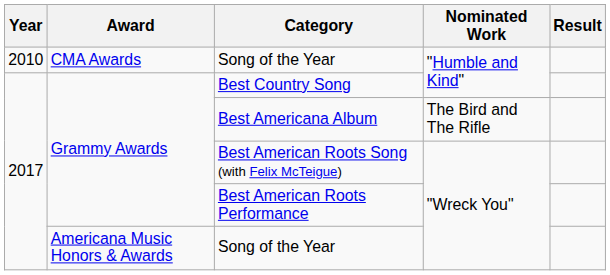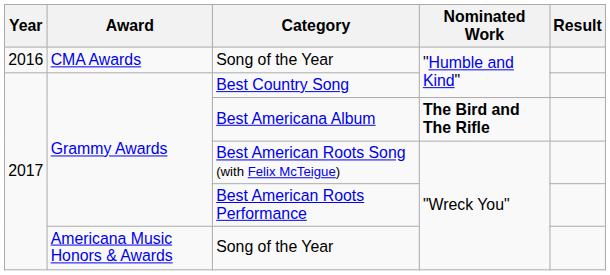 <table class="wikitable">
 <tr>
 <th>Year</th>
 <th>Award</th>
 <th>Category</th>
 <th>Nominated Work</th>
 <th>Result</th>
 </tr>
 <tr>
-<td>2010</td>
+<td>2016</td>
 <td><a href='#'>CMA Awards</a></td>
 <td>Song of the Year</td>
 <td rowspan=2>"<a href='#'>Humble and Kind</a>"</td>
 <td></td>
 </tr>
 <tr>
 <td rowspan=5>2017</td>
 <td rowspan=4><a href='#'>Grammy Awards</a></td>
 <td><a href='#'>Best Country Song</a></td>
 <td></td>
 </tr>
 <tr>
 <td><a href='#'>Best Americana Album</a></td>
-<td>The Bird and The Rifle</td>
+<td><strong>The Bird and The Rifle</strong></td>
 <td></td>
 </tr>
 <tr>
 <td><a href='#'>Best American Roots Song</a> <small>(with <a href='#'>Felix McTeigue</a>)</small></td>
 <td rowspan=3>"Wreck You"</td>
 <td></td>
 </tr>
 <tr>
 <td><a href='#'>Best American Roots Performance</a></td>
 <td></td>
 </tr>
 <tr>
 <td><a href='#'>Americana Music Honors & Awards</a></td>
 <td>Song of the Year</td>
 <td></td>
 </tr>
 </table>
